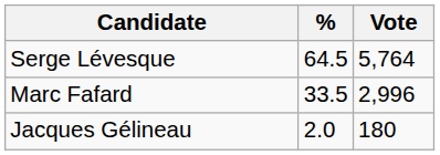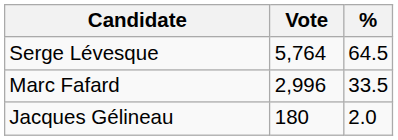 <table class="wikitable">
 <tr>
 <th bgcolor="#DDDDFF" width="200px">Candidate</th>
+<th bgcolor="#DDDDFF" width="50px">Vote</th>
 <th bgcolor="#DDDDFF" width="30px">%</th>
-<th bgcolor="#DDDDFF" width="50px">Vote</th>
 </tr>
 <tr>
 <td>Serge Lévesque</td>
+<td>5,764</td>
 <td>64.5</td>
-<td>5,764</td>
 </tr>
 <tr>
 <td>Marc Fafard</td>
+<td>2,996</td>
 <td>33.5</td>
-<td>2,996</td>
 </tr>
 <tr>
 <td>Jacques Gélineau</td>
+<td>180</td>
 <td>2.0</td>
-<td>180</td>
 </tr>
 </table>
